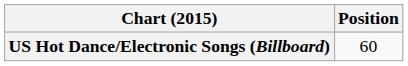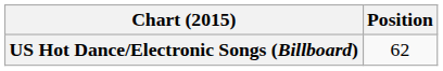 <table class="wikitable plainrowheaders" style="text-align:center">
 <tr>
 <th scope="col">Chart (2015)</th>
 <th scope="col">Position</th>
 </tr>
 <tr>
 <th scope="row">US Hot Dance/Electronic Songs (<em>Billboard</em>)</th>
-<td>60</td>
+<td>62</td>
 </tr>
 </table>
